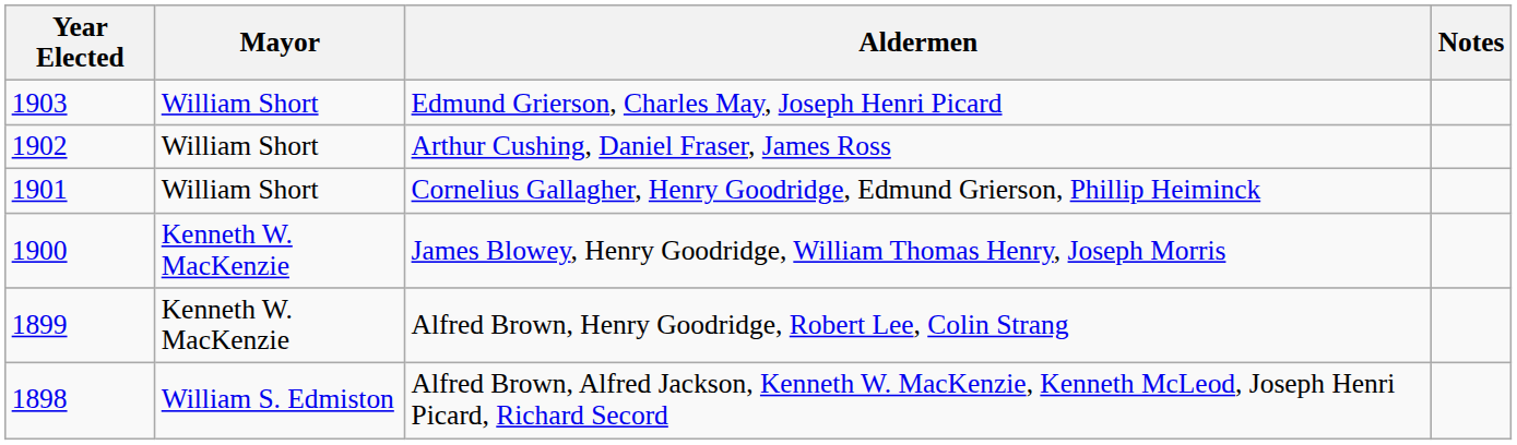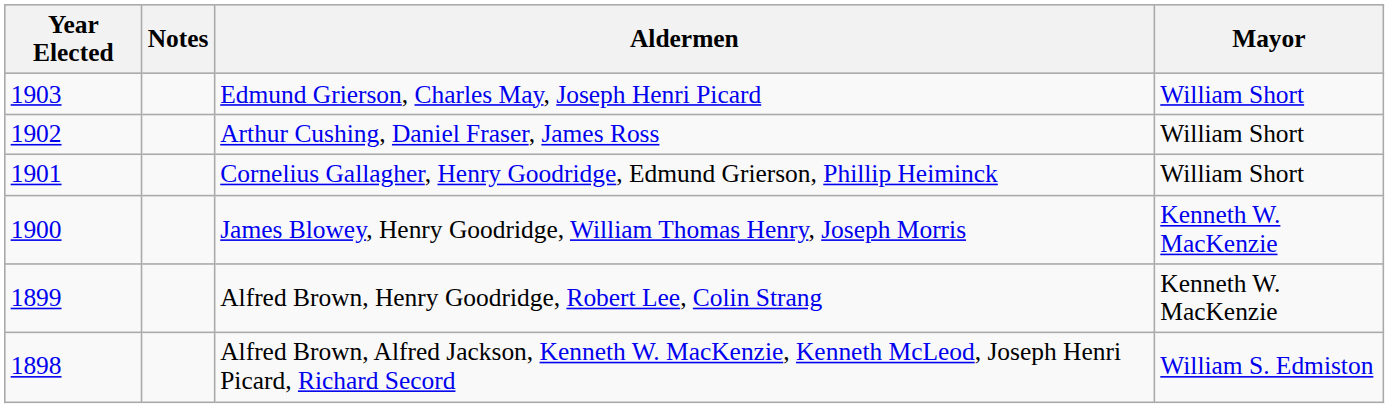 <table class="wikitable">
 <tr>
 <th>Year Elected</th>
+<th>Notes</th>
+<th>Aldermen</th>
 <th>Mayor</th>
-<th>Aldermen</th>
-<th>Notes</th>
 </tr>
 <tr>
 <td><a href='#'>1903</a></td>
+<td></td>
+<td><a href='#'>Edmund Grierson</a>, <a href='#'>Charles May</a>, <a href='#'>Joseph Henri Picard</a></td>
 <td><a href='#'>William Short</a></td>
-<td><a href='#'>Edmund Grierson</a>, <a href='#'>Charles May</a>, <a href='#'>Joseph Henri Picard</a></td>
-<td></td>
 </tr>
 <tr>
 <td><a href='#'>1902</a></td>
+<td></td>
+<td><a href='#'>Arthur Cushing</a>, <a href='#'>Daniel Fraser</a>, <a href='#'>James Ross</a></td>
 <td>William Short</td>
-<td><a href='#'>Arthur Cushing</a>, <a href='#'>Daniel Fraser</a>, <a href='#'>James Ross</a></td>
-<td></td>
 </tr>
 <tr>
 <td><a href='#'>1901</a></td>
+<td></td>
+<td><a href='#'>Cornelius Gallagher</a>, <a href='#'>Henry Goodridge</a>, Edmund Grierson, <a href='#'>Phillip Heiminck</a></td>
 <td>William Short</td>
-<td><a href='#'>Cornelius Gallagher</a>, <a href='#'>Henry Goodridge</a>, Edmund Grierson, <a href='#'>Phillip Heiminck</a></td>
-<td></td>
 </tr>
 <tr>
 <td><a href='#'>1900</a></td>
+<td></td>
+<td><a href='#'>James Blowey</a>, Henry Goodridge, <a href='#'>William Thomas Henry</a>, <a href='#'>Joseph Morris</a></td>
 <td><a href='#'>Kenneth W. MacKenzie</a></td>
-<td><a href='#'>James Blowey</a>, Henry Goodridge, <a href='#'>William Thomas Henry</a>, <a href='#'>Joseph Morris</a></td>
-<td></td>
 </tr>
 <tr>
 <td><a href='#'>1899</a></td>
+<td></td>
+<td>Alfred Brown, Henry Goodridge, <a href='#'>Robert Lee</a>, <a href='#'>Colin Strang</a></td>
 <td>Kenneth W. MacKenzie</td>
-<td>Alfred Brown, Henry Goodridge, <a href='#'>Robert Lee</a>, <a href='#'>Colin Strang</a></td>
-<td></td>
 </tr>
 <tr>
 <td><a href='#'>1898</a></td>
+<td></td>
+<td>Alfred Brown, Alfred Jackson, <a href='#'>Kenneth W. MacKenzie</a>, <a href='#'>Kenneth McLeod</a>, Joseph Henri Picard, <a href='#'>Richard Secord</a></td>
 <td><a href='#'>William S. Edmiston</a></td>
-<td>Alfred Brown, Alfred Jackson, <a href='#'>Kenneth W. MacKenzie</a>, <a href='#'>Kenneth McLeod</a>, Joseph Henri Picard, <a href='#'>Richard Secord</a></td>
-<td></td>
 </tr>
 </table>
